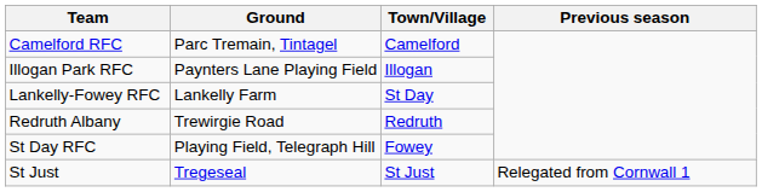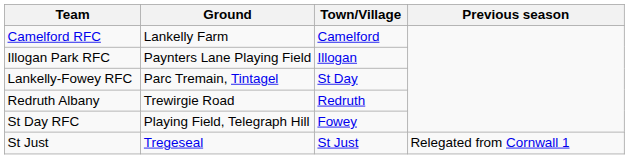 <table class="wikitable sortable">
 <tr>
 <th width=22%>Team</th>
 <th width=28%>Ground</th>
 <th width=15%>Town/Village</th>
 <th width=40%>Previous season</th>
 </tr>
 <tr>
 <td><a href='#'>Camelford RFC</a></td>
-<td>Parc Tremain, <a href='#'>Tintagel</a></td>
+<td>Lankelly Farm</td>
 <td><a href='#'>Camelford</a></td>
 </tr>
 <tr>
 <td>Illogan Park RFC</td>
 <td>Paynters Lane Playing Field</td>
 <td><a href='#'>Illogan</a></td>
 </tr>
 <tr>
 <td>Lankelly-Fowey RFC</td>
-<td>Lankelly Farm</td>
+<td>Parc Tremain, <a href='#'>Tintagel</a></td>
 <td><a href='#'>St Day</a></td>
 </tr>
 <tr>
 <td>Redruth Albany</td>
 <td>Trewirgie Road</td>
 <td><a href='#'>Redruth</a></td>
 </tr>
 <tr>
 <td>St Day RFC</td>
 <td>Playing Field, Telegraph Hill</td>
 <td><a href='#'>Fowey</a></td>
 </tr>
 <tr>
 <td>St Just</td>
 <td><a href='#'>Tregeseal</a></td>
 <td><a href='#'>St Just</a></td>
 <td>Relegated from <a href='#'>Cornwall 1</a></td>
 </tr>
 </table>
